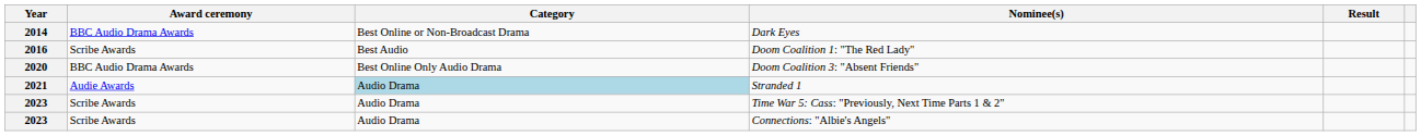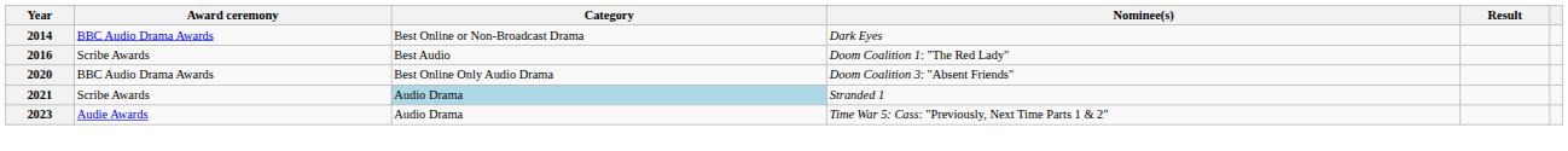 <table class="wikitable sortable plainrowheaders" style="width:100%;">
 <tr>
 <th scope="col">Year</th>
 <th scope="col">Award ceremony</th>
 <th scope="col">Category</th>
 <th scope="col">Nominee(s)</th>
 <th scope="col">Result</th>
 <th scope="col" class="unsortable"></th>
 </tr>
 <tr>
 <th scope="row" style="text-align:center">2014</th>
 <td><a href='#'>BBC Audio Drama Awards</a></td>
 <td>Best Online or Non-Broadcast Drama</td>
 <td><em>Dark Eyes</em></td>
 <td></td>
 <td style="text-align:center"></td>
 </tr>
 <tr>
 <th scope="row" style="text-align:center">2016</th>
 <td>Scribe Awards</td>
 <td>Best Audio</td>
 <td><em>Doom Coalition 1</em>: "The Red Lady"</td>
 <td></td>
 <td style="text-align:center"></td>
 </tr>
 <tr>
 <th scope="row" style="text-align:center">2020</th>
 <td>BBC Audio Drama Awards</td>
 <td>Best Online Only Audio Drama</td>
 <td><em>Doom Coalition 3</em>: "Absent Friends"</td>
 <td></td>
 <td style="text-align:center"></td>
 </tr>
 <tr>
 <th scope="row" style="text-align:center">2021</th>
-<td><a href='#'>Audie Awards</a></td>
+<td>Scribe Awards</td>
 <td style="background: lightblue;">Audio Drama</td>
 <td><em>Stranded 1</em></td>
 <td></td>
 <td style="text-align:center"></td>
 </tr>
 <tr>
 <th scope="row" style="text-align:center">2023</th>
-<td>Scribe Awards</td>
+<td><a href='#'>Audie Awards</a></td>
 <td>Audio Drama</td>
 <td><em>Time War 5: Cass</em>: "Previously, Next Time Parts 1 & 2"</td>
 <td></td>
 <td style="text-align:center"></td>
 </tr>
-<tr>
-<th scope="row" style="text-align:center">2023</th>
-<td>Scribe Awards</td>
-<td>Audio Drama</td>
-<td><em>Connections</em>: "Albie's Angels"</td>
-<td></td>
-<td style="text-align:center"></td>
-</tr>
 </table>
